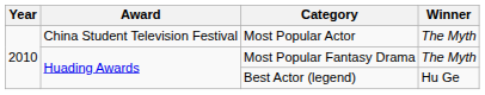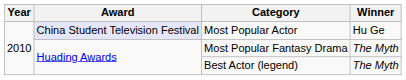 <table class="wikitable">
 <tr>
 <th>Year</th>
 <th>Award</th>
 <th>Category</th>
 <th>Winner</th>
 </tr>
 <tr>
 <td rowspan=3>2010</td>
-<td>China Student Television Festival</td>
+<td style="background: lavender;">China Student Television Festival</td>
 <td>Most Popular Actor</td>
-<td><em>The Myth</em></td>
+<td>Hu Ge</td>
 </tr>
 <tr>
 <td rowspan=2><a href='#'>Huading Awards</a></td>
 <td>Most Popular Fantasy Drama</td>
 <td><em>The Myth</em></td>
 </tr>
 <tr>
 <td>Best Actor (legend)</td>
-<td>Hu Ge</td>
+<td><em>The Myth</em></td>
 </tr>
 </table>
